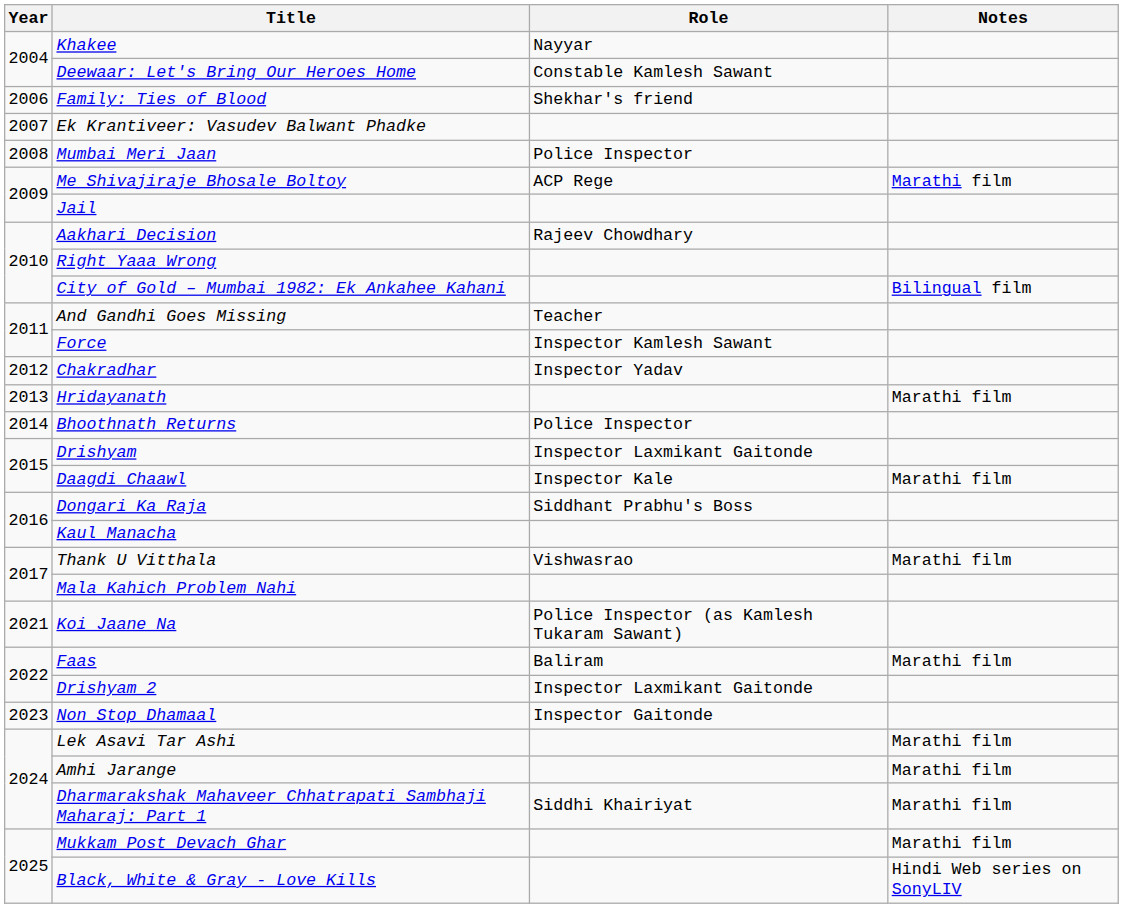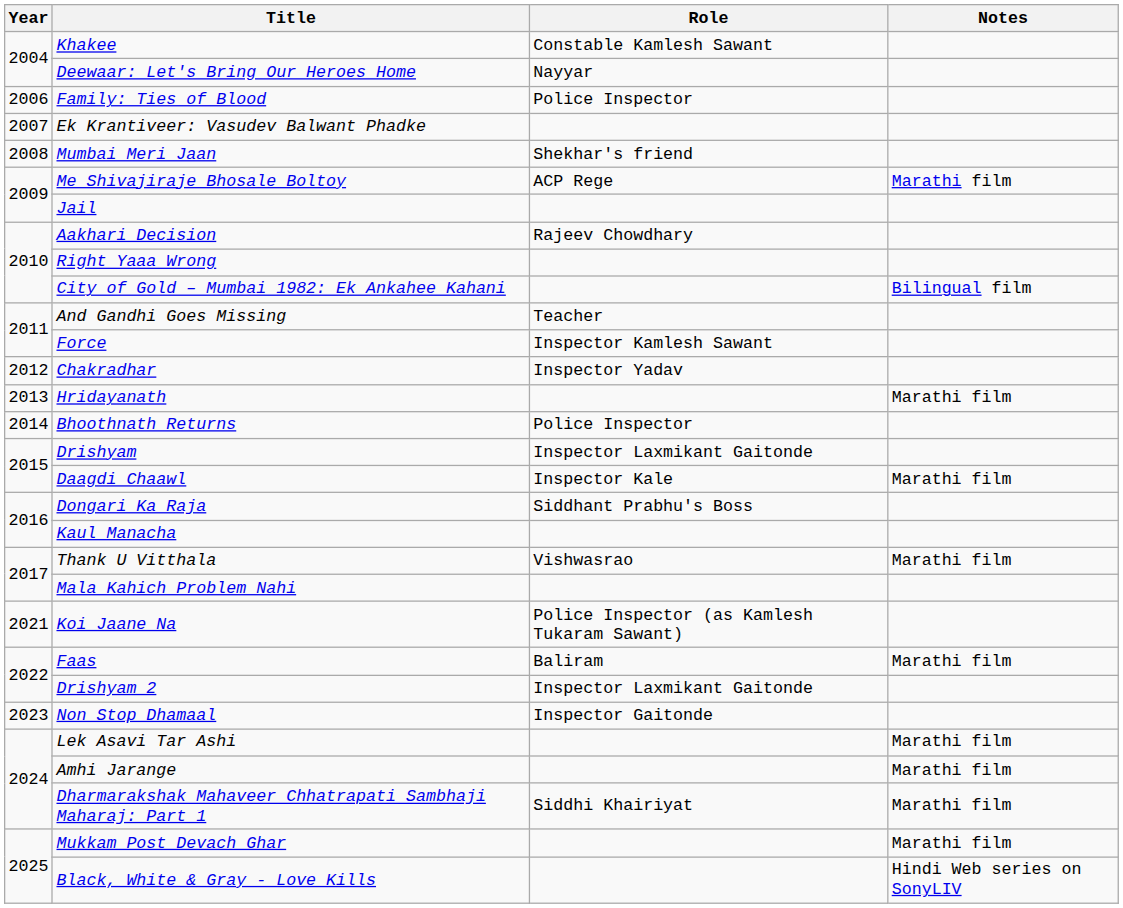 <table class="wikitable">
 <tr>
 <th>Year</th>
 <th>Title</th>
 <th>Role</th>
 <th>Notes</th>
 </tr>
 <tr>
 <td rowspan="2">2004</td>
 <td><em><a href='#'>Khakee</a></em></td>
-<td>Nayyar</td>
+<td>Constable Kamlesh Sawant</td>
 <td></td>
 </tr>
 <tr>
 <td><em><a href='#'>Deewaar: Let's Bring Our Heroes Home</a></em></td>
-<td>Constable Kamlesh Sawant</td>
+<td>Nayyar</td>
 <td></td>
 </tr>
 <tr>
 <td>2006</td>
 <td><em><a href='#'>Family: Ties of Blood</a></em></td>
-<td>Shekhar's friend</td>
+<td>Police Inspector</td>
 <td></td>
 </tr>
 <tr>
 <td>2007</td>
 <td><em>Ek Krantiveer: Vasudev Balwant Phadke </em></td>
 <td></td>
 <td></td>
 </tr>
 <tr>
 <td>2008</td>
 <td><em><a href='#'>Mumbai Meri Jaan</a></em></td>
-<td>Police Inspector</td>
+<td>Shekhar's friend</td>
 <td></td>
 </tr>
 <tr>
 <td rowspan="2">2009</td>
 <td><em><a href='#'>Me Shivajiraje Bhosale Boltoy</a></em></td>
 <td>ACP Rege</td>
 <td><a href='#'>Marathi</a> film</td>
 </tr>
 <tr>
 <td><em><a href='#'>Jail</a></em></td>
 <td></td>
 <td></td>
 </tr>
 <tr>
 <td rowspan="3">2010</td>
 <td><em><a href='#'>Aakhari Decision</a></em></td>
 <td>Rajeev Chowdhary</td>
 <td></td>
 </tr>
 <tr>
 <td><em><a href='#'>Right Yaaa Wrong</a></em></td>
 <td></td>
 <td></td>
 </tr>
 <tr>
 <td><em><a href='#'>City of Gold – Mumbai 1982: Ek Ankahee Kahani</a></em></td>
 <td></td>
 <td><a href='#'>Bilingual</a> film</td>
 </tr>
 <tr>
 <td rowspan="2">2011</td>
 <td><em>And Gandhi Goes Missing</em></td>
 <td>Teacher</td>
 <td></td>
 </tr>
 <tr>
 <td><em><a href='#'>Force</a></em></td>
 <td>Inspector Kamlesh Sawant</td>
 <td></td>
 </tr>
 <tr>
 <td>2012</td>
 <td><em><a href='#'>Chakradhar</a></em></td>
 <td>Inspector Yadav</td>
 <td></td>
 </tr>
 <tr>
 <td>2013</td>
 <td><em><a href='#'>Hridayanath</a></em></td>
 <td></td>
 <td>Marathi film</td>
 </tr>
 <tr>
 <td>2014</td>
 <td><em><a href='#'>Bhoothnath Returns</a></em></td>
 <td>Police Inspector</td>
 <td></td>
 </tr>
 <tr>
 <td rowspan="2">2015</td>
 <td><em><a href='#'>Drishyam</a></em></td>
 <td>Inspector Laxmikant Gaitonde</td>
 <td></td>
 </tr>
 <tr>
 <td><em><a href='#'>Daagdi Chaawl</a></em></td>
 <td>Inspector Kale</td>
 <td>Marathi film</td>
 </tr>
 <tr>
 <td rowspan="2">2016</td>
 <td><em><a href='#'>Dongari Ka Raja</a></em></td>
 <td>Siddhant Prabhu's Boss</td>
 <td></td>
 </tr>
 <tr>
 <td><em><a href='#'>Kaul Manacha</a></em></td>
 <td></td>
 <td></td>
 </tr>
 <tr>
 <td Rowspan="2">2017</td>
 <td><em>Thank U Vitthala</em></td>
 <td>Vishwasrao</td>
 <td>Marathi film</td>
 </tr>
 <tr>
 <td><em><a href='#'>Mala Kahich Problem Nahi</a></em></td>
 <td></td>
 <td></td>
 </tr>
 <tr>
 <td>2021</td>
 <td><em><a href='#'>Koi Jaane Na</a></em></td>
 <td>Police Inspector (as Kamlesh Tukaram Sawant)</td>
 <td></td>
 </tr>
 <tr>
 <td Rowspan="2">2022</td>
 <td><em><a href='#'>Faas</a></em></td>
 <td>Baliram</td>
 <td>Marathi film</td>
 </tr>
 <tr>
 <td><em><a href='#'>Drishyam 2</a></em></td>
 <td>Inspector Laxmikant Gaitonde</td>
 <td></td>
 </tr>
 <tr>
 <td>2023</td>
 <td><em><a href='#'>Non Stop Dhamaal</a></em></td>
 <td>Inspector Gaitonde</td>
 <td></td>
 </tr>
 <tr>
 <td rowspan="3">2024</td>
 <td><em>Lek Asavi Tar Ashi</em></td>
 <td></td>
 <td>Marathi film</td>
 </tr>
 <tr>
 <td><em>Amhi Jarange</em></td>
 <td></td>
 <td>Marathi film</td>
 </tr>
 <tr>
 <td><em><a href='#'>Dharmarakshak Mahaveer Chhatrapati Sambhaji Maharaj: Part 1</a></em></td>
 <td>Siddhi Khairiyat</td>
 <td>Marathi film</td>
 </tr>
 <tr>
 <td rowspan="2">2025</td>
 <td><em><a href='#'>Mukkam Post Devach Ghar</a></em></td>
 <td></td>
 <td>Marathi film</td>
 </tr>
 <tr>
 <td><em><a href='#'>Black, White & Gray - Love Kills</a></em></td>
 <td></td>
 <td>Hindi Web series on <a href='#'>SonyLIV</a></td>
 </tr>
 </table>
